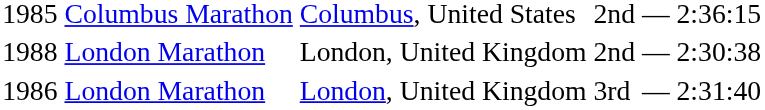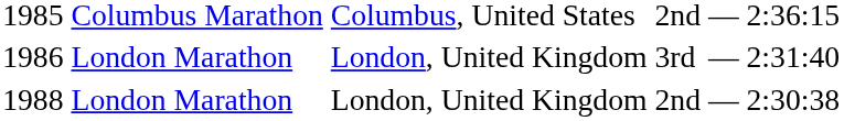 <table>
 <tr>
 <td>1985</td>
 <td><a href='#'>Columbus Marathon</a></td>
 <td><a href='#'>Columbus</a>, United States</td>
 <td>2nd</td>
 <td>—</td>
 <td>2:36:15</td>
 </tr>
 <tr>
+<td>1986</td>
+<td><a href='#'>London Marathon</a></td>
+<td><a href='#'>London</a>, United Kingdom</td>
+<td>3rd</td>
+<td>—</td>
+<td>2:31:40</td>
+</tr>
+<tr>
 <td>1988</td>
 <td><a href='#'>London Marathon</a></td>
 <td>London, United Kingdom</td>
 <td>2nd</td>
 <td>—</td>
 <td>2:30:38</td>
 </tr>
-<tr>
-<td>1986</td>
-<td><a href='#'>London Marathon</a></td>
-<td><a href='#'>London</a>, United Kingdom</td>
-<td>3rd</td>
-<td>—</td>
-<td>2:31:40</td>
-</tr>
 </table>
